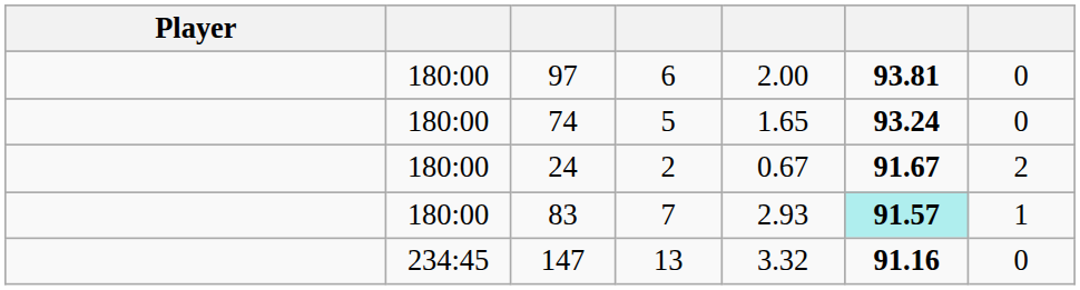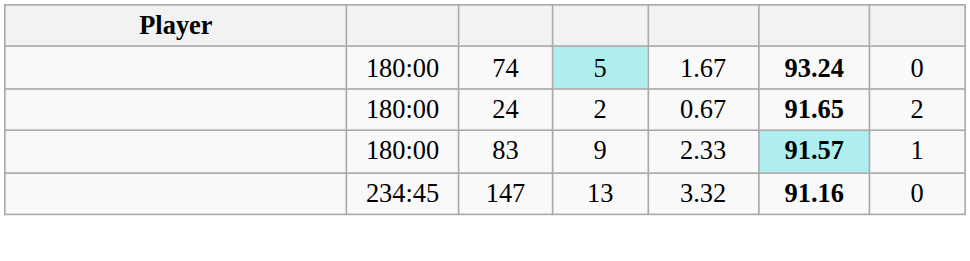 <table class="wikitable sortable" style="text-align:center;">
 <tr>
 <th width="200px">Player</th>
 <th width="60px"></th>
 <th width="50px"></th>
 <th width="50px"></th>
 <th width="60px"></th>
 <th width="60px"></th>
 <th width="50px"></th>
 </tr>
 <tr>
 <td align="left"> </td>
 <td>180:00</td>
-<td>97</td>
-<td>6</td>
-<td>2.00</td>
-<td><strong>93.81</strong></td>
-<td>0</td>
-</tr>
-<tr>
-<td align="left"> </td>
-<td>180:00</td>
 <td>74</td>
-<td>5</td>
-<td>1.65</td>
+<td style="background: paleturquoise;">5</td>
+<td>1.67</td>
 <td><strong>93.24</strong></td>
 <td>0</td>
 </tr>
 <tr>
 <td align="left"> </td>
 <td>180:00</td>
 <td>24</td>
 <td>2</td>
 <td>0.67</td>
-<td><strong>91.67</strong></td>
+<td><strong>91.65</strong></td>
 <td>2</td>
 </tr>
 <tr>
 <td align="left"> </td>
 <td>180:00</td>
 <td>83</td>
-<td>7</td>
-<td>2.93</td>
+<td>9</td>
+<td>2.33</td>
 <td style="background: paleturquoise;"><strong>91.57</strong></td>
 <td>1</td>
 </tr>
 <tr>
 <td align="left"> </td>
 <td>234:45</td>
 <td>147</td>
 <td>13</td>
 <td>3.32</td>
 <td><strong>91.16</strong></td>
 <td>0</td>
 </tr>
 </table>
